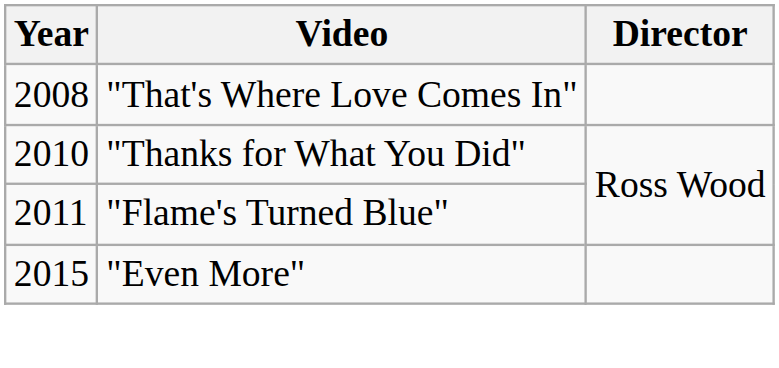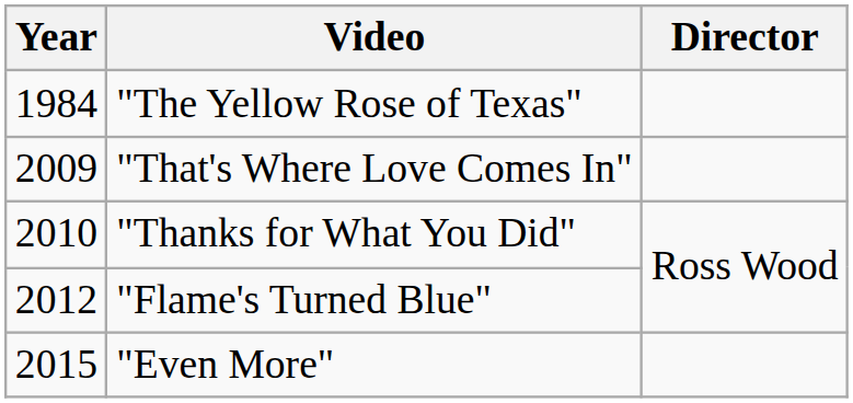 <table class="wikitable">
 <tr>
 <th>Year</th>
 <th>Video</th>
 <th>Director</th>
 </tr>
 <tr>
-<td>2008</td>
+<td>1984</td>
+<td>"The Yellow Rose of Texas"</td>
+<td></td>
+</tr>
+<tr>
+<td>2009</td>
 <td>"That's Where Love Comes In"</td>
 <td></td>
 </tr>
 <tr>
 <td>2010</td>
 <td>"Thanks for What You Did"</td>
 <td rowspan="2">Ross Wood</td>
 </tr>
 <tr>
-<td>2011</td>
+<td>2012</td>
 <td>"Flame's Turned Blue"</td>
 </tr>
 <tr>
 <td>2015</td>
 <td>"Even More"</td>
 <td></td>
 </tr>
 </table>
